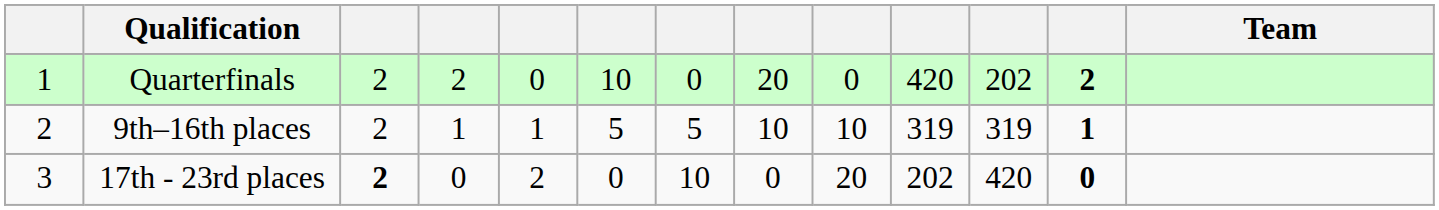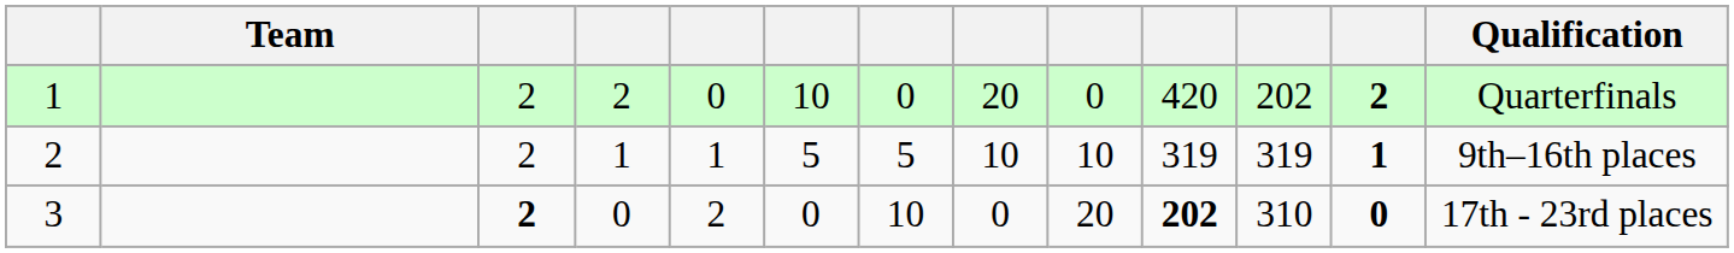 <table class="wikitable" style="text-align:center" width="730">
 <tr>
 <th width="5.5%"></th>
-<th width="18%">Qualification</th>
+<th width="22%">Team</th>
 <th width="5.5%"></th>
 <th width="5.5%"></th>
 <th width="5.5%"></th>
 <th width="5.5%"></th>
 <th width="5.5%"></th>
 <th width="5.5%"></th>
 <th width="5.5%"></th>
 <th width="5.5%"></th>
 <th width="5.5%"></th>
 <th width="5.5%"></th>
-<th width="22%">Team</th>
+<th width="18%">Qualification</th>
 </tr>
 <tr bgcolor="ccffcc">
 <td>1</td>
-<td>Quarterfinals</td>
+<td style="text-align:left"></td>
 <td>2</td>
 <td>2</td>
 <td>0</td>
 <td>10</td>
 <td>0</td>
 <td>20</td>
 <td>0</td>
 <td>420</td>
 <td>202</td>
 <td><strong>2</strong></td>
-<td style="text-align:left"></td>
+<td>Quarterfinals</td>
 </tr>
 <tr>
 <td>2</td>
-<td>9th–16th places</td>
+<td style="text-align:left"></td>
 <td>2</td>
 <td>1</td>
 <td>1</td>
 <td>5</td>
 <td>5</td>
 <td>10</td>
 <td>10</td>
 <td>319</td>
 <td>319</td>
 <td><strong>1</strong></td>
-<td style="text-align:left"></td>
+<td>9th–16th places</td>
 </tr>
 <tr>
 <td>3</td>
-<td>17th - 23rd places</td>
+<td style="text-align:left"></td>
 <td><strong>2</strong></td>
 <td>0</td>
 <td>2</td>
 <td>0</td>
 <td>10</td>
 <td>0</td>
 <td>20</td>
-<td>202</td>
-<td>420</td>
+<td><strong>202</strong></td>
+<td>310</td>
 <td><strong>0</strong></td>
-<td style="text-align:left"></td>
+<td>17th - 23rd places</td>
 </tr>
 </table>
